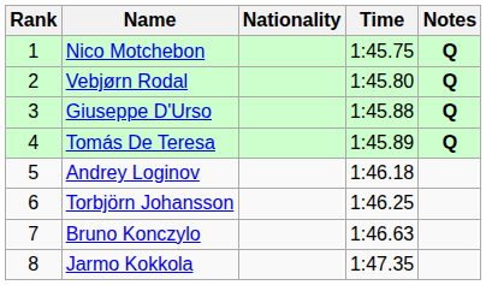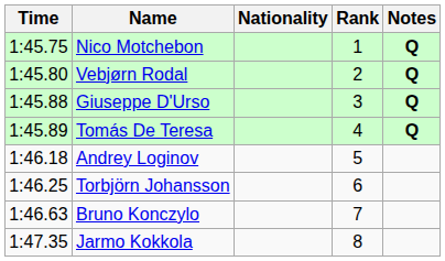 <table class="wikitable sortable" style="text-align:center">
 <tr>
-<th>Rank</th>
+<th>Time</th>
 <th>Name</th>
 <th>Nationality</th>
-<th>Time</th>
+<th>Rank</th>
 <th>Notes</th>
 </tr>
 <tr bgcolor=ccffcc>
-<td>1</td>
+<td>1:45.75</td>
 <td align=left><a href='#'>Nico Motchebon</a></td>
 <td align=left></td>
-<td>1:45.75</td>
+<td>1</td>
 <td><strong>Q</strong></td>
 </tr>
 <tr bgcolor=ccffcc>
-<td>2</td>
+<td>1:45.80</td>
 <td align=left><a href='#'>Vebjørn Rodal</a></td>
 <td align=left></td>
-<td>1:45.80</td>
+<td>2</td>
 <td><strong>Q</strong></td>
 </tr>
 <tr bgcolor=ccffcc>
-<td>3</td>
+<td>1:45.88</td>
 <td align=left><a href='#'>Giuseppe D'Urso</a></td>
 <td align=left></td>
-<td>1:45.88</td>
+<td>3</td>
 <td><strong>Q</strong></td>
 </tr>
 <tr bgcolor=ccffcc>
-<td>4</td>
+<td>1:45.89</td>
 <td align=left><a href='#'>Tomás De Teresa</a></td>
 <td align=left></td>
-<td>1:45.89</td>
+<td>4</td>
 <td><strong>Q</strong></td>
 </tr>
 <tr>
-<td>5</td>
+<td>1:46.18</td>
 <td align=left><a href='#'>Andrey Loginov</a></td>
 <td align=left></td>
-<td>1:46.18</td>
+<td>5</td>
 <td></td>
 </tr>
 <tr>
-<td>6</td>
+<td>1:46.25</td>
 <td align=left><a href='#'>Torbjörn Johansson</a></td>
 <td align=left></td>
-<td>1:46.25</td>
+<td>6</td>
 <td></td>
 </tr>
 <tr>
-<td>7</td>
+<td>1:46.63</td>
 <td align=left><a href='#'>Bruno Konczylo</a></td>
 <td align=left></td>
-<td>1:46.63</td>
+<td>7</td>
 <td></td>
 </tr>
 <tr>
-<td>8</td>
+<td>1:47.35</td>
 <td align=left><a href='#'>Jarmo Kokkola</a></td>
 <td align=left></td>
-<td>1:47.35</td>
+<td>8</td>
 <td></td>
 </tr>
 </table>
